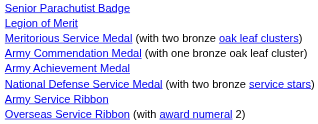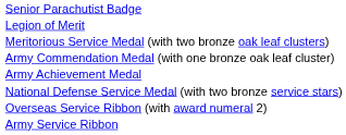 <table>
 <tr>
 <td></td>
 <td><a href='#'>Senior Parachutist Badge</a></td>
 </tr>
 <tr>
 <td></td>
 <td><a href='#'>Legion of Merit</a></td>
 </tr>
 <tr>
 <td></td>
 <td><a href='#'>Meritorious Service Medal</a> (with two bronze <a href='#'>oak leaf clusters</a>)</td>
 </tr>
 <tr>
 <td></td>
 <td><a href='#'>Army Commendation Medal</a> (with one bronze oak leaf cluster)</td>
 </tr>
 <tr>
 <td></td>
 <td><a href='#'>Army Achievement Medal</a></td>
 </tr>
 <tr>
 <td></td>
 <td><a href='#'>National Defense Service Medal</a> (with two bronze <a href='#'>service stars</a>)</td>
 </tr>
 <tr>
+<td><span></span></td>
+<td><a href='#'>Overseas Service Ribbon</a> (with <a href='#'>award numeral</a> 2)</td>
+</tr>
+<tr>
 <td></td>
 <td><a href='#'>Army Service Ribbon</a></td>
 </tr>
-<tr>
-<td><span></span></td>
-<td><a href='#'>Overseas Service Ribbon</a> (with <a href='#'>award numeral</a> 2)</td>
-</tr>
 </table>
